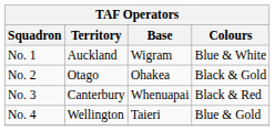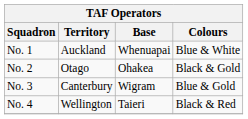 <table class="wikitable" font-size:95%;">
 <tr>
 <th colspan=4>TAF Operators</th>
 </tr>
 <tr>
 <th>Squadron</th>
 <th>Territory</th>
 <th>Base</th>
 <th>Colours</th>
 </tr>
 <tr>
 <td>No. 1</td>
 <td>Auckland</td>
-<td>Wigram</td>
+<td>Whenuapai</td>
 <td>Blue & White</td>
 </tr>
 <tr>
 <td>No. 2</td>
 <td>Otago</td>
 <td>Ohakea</td>
 <td>Black & Gold</td>
 </tr>
 <tr>
 <td>No. 3</td>
 <td>Canterbury</td>
-<td>Whenuapai</td>
-<td>Black & Red</td>
+<td>Wigram</td>
+<td>Blue & Gold</td>
 </tr>
 <tr>
 <td>No. 4</td>
 <td>Wellington</td>
 <td>Taieri</td>
-<td>Blue & Gold</td>
+<td>Black & Red</td>
 </tr>
 <tr>
 </tr>
 </table>
